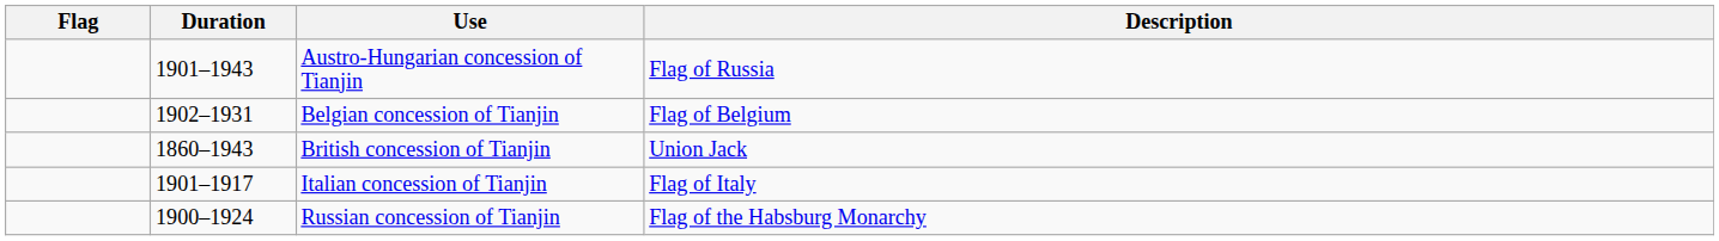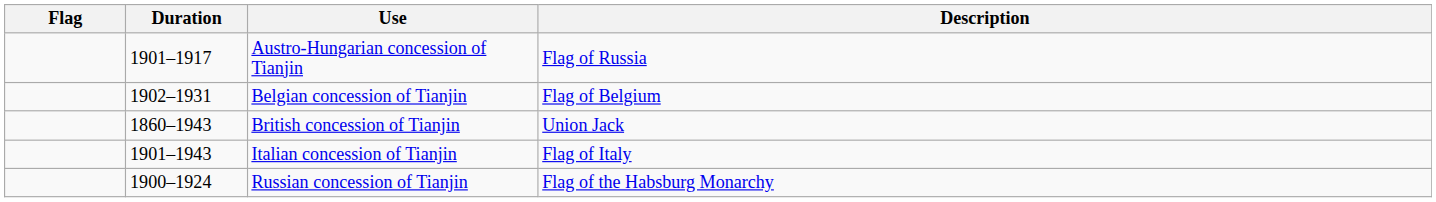 <table class="wikitable" width="100%">
 <tr>
 <th style="width:100px;">Flag</th>
 <th style="width:100px;">Duration</th>
 <th style="width:250px;">Use</th>
 <th style="min-width:250px">Description</th>
 </tr>
 <tr>
 <td></td>
-<td>1901–1943</td>
+<td>1901–1917</td>
 <td><a href='#'>Austro-Hungarian concession of Tianjin</a></td>
 <td><a href='#'>Flag of Russia</a></td>
 </tr>
 <tr>
 <td></td>
 <td>1902–1931</td>
 <td><a href='#'>Belgian concession of Tianjin</a></td>
 <td><a href='#'>Flag of Belgium</a></td>
 </tr>
 <tr>
 <td></td>
 <td>1860–1943</td>
 <td><a href='#'>British concession of Tianjin</a></td>
 <td><a href='#'>Union Jack</a></td>
 </tr>
 <tr>
 <td></td>
-<td>1901–1917</td>
+<td>1901–1943</td>
 <td><a href='#'>Italian concession of Tianjin</a></td>
 <td><a href='#'>Flag of Italy</a></td>
 </tr>
 <tr>
 <td></td>
 <td>1900–1924</td>
 <td><a href='#'>Russian concession of Tianjin</a></td>
 <td><a href='#'>Flag of the Habsburg Monarchy</a></td>
 </tr>
 </table>
